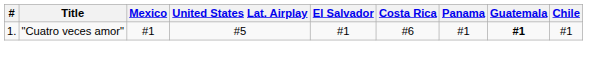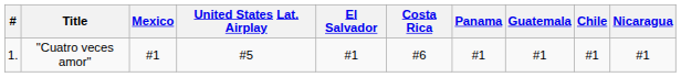 <table class="wikitable">
 <tr>
 <th>#</th>
 <th>Title</th>
 <th><a href='#'>Mexico</a></th>
 <th><a href='#'>United States</a> <a href='#'>Lat. Airplay</a></th>
 <th><a href='#'>El Salvador</a></th>
 <th><a href='#'>Costa Rica</a></th>
 <th><a href='#'>Panama</a></th>
 <th><a href='#'>Guatemala</a></th>
 <th><a href='#'>Chile</a></th>
+<th><a href='#'>Nicaragua</a></th>
 </tr>
 <tr>
 <td>1.</td>
 <td style="text-align:center;">"Cuatro veces amor"</td>
 <td style="text-align:center;">#1</td>
 <td style="text-align:center;">#5</td>
 <td style="text-align:center;">#1</td>
 <td style="text-align:center;">#6</td>
 <td style="text-align:center;">#1</td>
-<td style="text-align:center;"><strong>#1</strong></td>
+<td style="text-align:center;">#1</td>
+<td style="text-align:center;">#1</td>
 <td style="text-align:center;">#1</td>
 </tr>
 </table>
